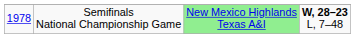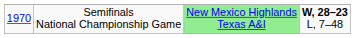 <table class="wikitable" style="text-align:center">
 <tr>
 </tr>
 <tr>
-<td><a href='#'>1978</a></td>
+<td><a href='#'>1970</a></td>
 <td>Semifinals<br>National Championship Game</td>
 <td style="background: lightgreen;"><a href='#'>New Mexico Highlands</a><br><a href='#'>Texas A&I</a></td>
 <td><strong>W, 28–23</strong><br>L, 7–48</td>
 </tr>
 </table>
